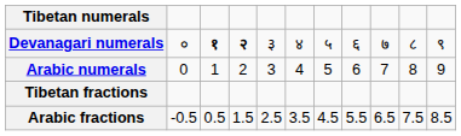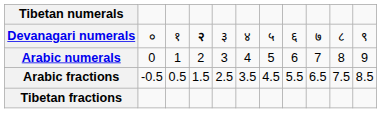 <table class="wikitable">
 <tr style="text-align:center;">
 <th>Tibetan numerals</th>
 <td></td>
 <td></td>
 <td></td>
 <td></td>
 <td></td>
 <td></td>
 <td></td>
 <td></td>
 <td></td>
 <td></td>
 </tr>
 <tr style="text-align:center;">
 <th><a href='#'>Devanagari numerals</a></th>
 <td>०</td>
-<td><strong>१</strong></td>
+<td>१</td>
 <td><strong>२</strong></td>
 <td>३</td>
 <td>४</td>
 <td>५</td>
 <td>६</td>
 <td>७</td>
 <td>८</td>
 <td>९</td>
 </tr>
 <tr style="text-align:center;">
 <th><a href='#'>Arabic numerals</a></th>
 <td>0</td>
 <td>1</td>
 <td>2</td>
 <td>3</td>
 <td>4</td>
 <td>5</td>
 <td>6</td>
 <td>7</td>
 <td>8</td>
 <td>9</td>
 </tr>
 <tr style="text-align:center;">
+<th>Arabic fractions</th>
+<td>-0.5</td>
+<td>0.5</td>
+<td>1.5</td>
+<td>2.5</td>
+<td>3.5</td>
+<td>4.5</td>
+<td>5.5</td>
+<td>6.5</td>
+<td>7.5</td>
+<td>8.5</td>
+</tr>
+<tr style="text-align:center;">
 <th>Tibetan fractions</th>
 <td></td>
 <td></td>
 <td></td>
 <td></td>
 <td></td>
 <td></td>
 <td></td>
 <td></td>
 <td></td>
 <td></td>
 </tr>
-<tr style="text-align:center;">
-<th>Arabic fractions</th>
-<td>-0.5</td>
-<td>0.5</td>
-<td>1.5</td>
-<td>2.5</td>
-<td>3.5</td>
-<td>4.5</td>
-<td>5.5</td>
-<td>6.5</td>
-<td>7.5</td>
-<td>8.5</td>
-</tr>
 </table>
